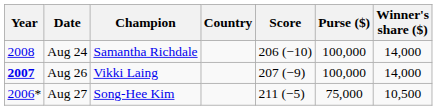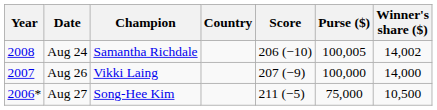 <table class="wikitable">
 <tr>
 <th>Year</th>
 <th>Date</th>
 <th>Champion</th>
 <th>Country</th>
 <th>Score</th>
 <th>Purse ($)</th>
 <th>Winner's<br>share ($)</th>
 </tr>
 <tr>
 <td><a href='#'>2008</a></td>
 <td>Aug 24</td>
 <td><a href='#'>Samantha Richdale</a></td>
 <td></td>
 <td>206 (−10)</td>
-<td align=center>100,000</td>
-<td align=center>14,000</td>
+<td align=center>100,005</td>
+<td align=center>14,002</td>
 </tr>
 <tr>
-<td><strong><a href='#'>2007</a></strong></td>
+<td><a href='#'>2007</a></td>
 <td>Aug 26</td>
 <td><a href='#'>Vikki Laing</a></td>
 <td></td>
 <td>207 (−9)</td>
 <td align=center>100,000</td>
 <td align=center>14,000</td>
 </tr>
 <tr>
 <td><a href='#'>2006</a>*</td>
 <td>Aug 27</td>
 <td><a href='#'>Song-Hee Kim</a></td>
 <td></td>
 <td>211 (−5)</td>
 <td align=center>75,000</td>
 <td align=center>10,500</td>
 </tr>
 </table>
